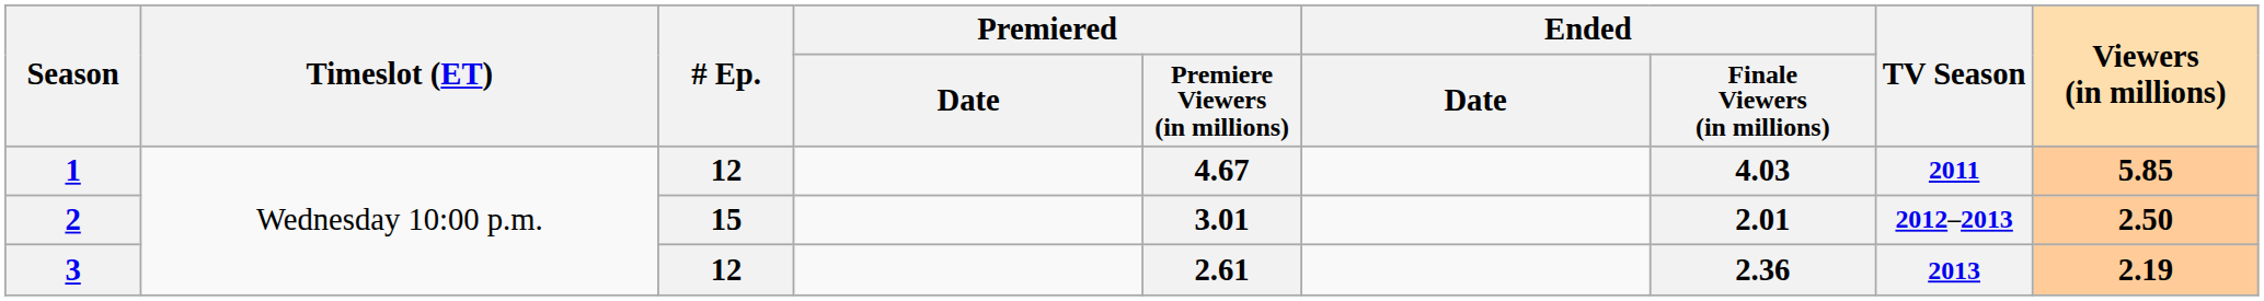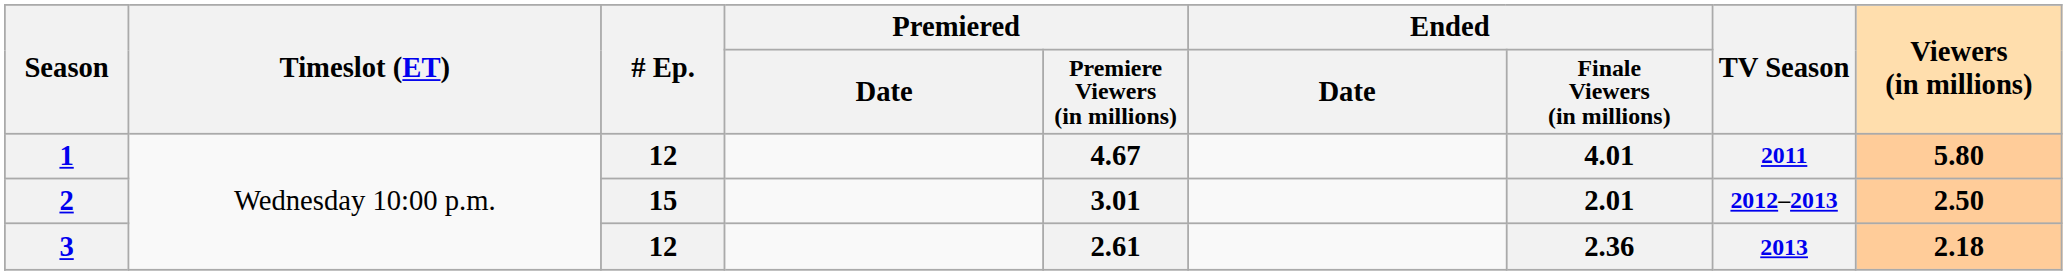 <table class="wikitable">
 <tr>
 <th style="width:6%;" rowspan="2">Season</th>
 <th style="width:23%;" rowspan="2">Timeslot (<a href='#'>ET</a>)</th>
 <th style="width:6%;" rowspan="2"># Ep.</th>
 <th colspan=2>Premiered</th>
 <th colspan=2>Ended</th>
 <th style="width:7%;" rowspan="2">TV Season</th>
 <th style="width:10%; background:#ffdead;" rowspan="2">Viewers<br>(in millions)</th>
 </tr>
 <tr>
 <th>Date</th>
 <th span style="width:7%; font-size:smaller; line-height:100%;">Premiere<br>Viewers<br>(in millions)</th>
 <th>Date</th>
 <th span style="width:10%; font-size:smaller; line-height:100%;">Finale<br>Viewers<br>(in millions)</th>
 </tr>
 <tr>
 <th><strong><a href='#'>1</a></strong></th>
 <td rowspan="3" style="text-align:center;">Wednesday 10:00 p.m.</td>
 <th>12</th>
 <td style="font-size:11px;line-height:110%"></td>
 <th>4.67</th>
 <td style="font-size:11px;line-height:110%"></td>
-<th>4.03</th>
+<th>4.01</th>
 <th style="font-size:smaller"><a href='#'>2011</a></th>
-<th style="background:#fc9;">5.85</th>
+<th style="background:#fc9;">5.80</th>
 </tr>
 <tr>
 <th><strong><a href='#'>2</a></strong></th>
 <th>15</th>
 <td style="font-size:11px;line-height:110%"></td>
 <th>3.01</th>
 <td style="font-size:11px;line-height:110%"></td>
 <th>2.01</th>
 <th style="font-size:smaller"><a href='#'>2012</a>–<a href='#'>2013</a></th>
 <th style="background:#fc9;">2.50</th>
 </tr>
 <tr>
 <th><strong><a href='#'>3</a></strong></th>
 <th>12</th>
 <td style="font-size:11px;line-height:110%"></td>
 <th>2.61</th>
 <td style="font-size:11px;line-height:110%"></td>
 <th>2.36</th>
 <th style="font-size:smaller"><a href='#'>2013</a></th>
-<th style="background:#fc9;">2.19</th>
+<th style="background:#fc9;">2.18</th>
 </tr>
 </table>
